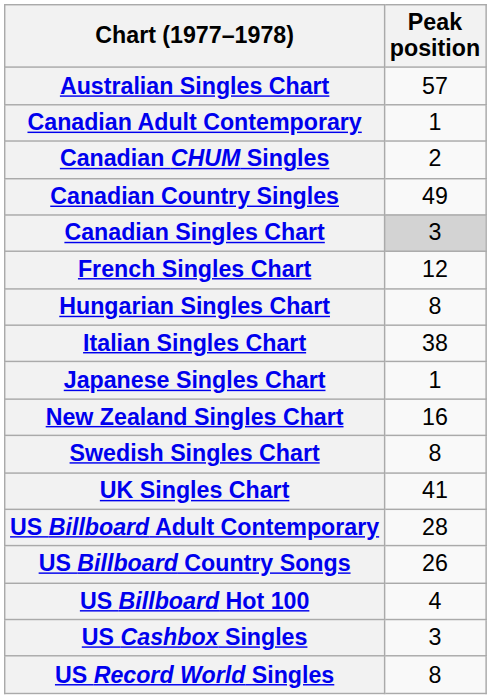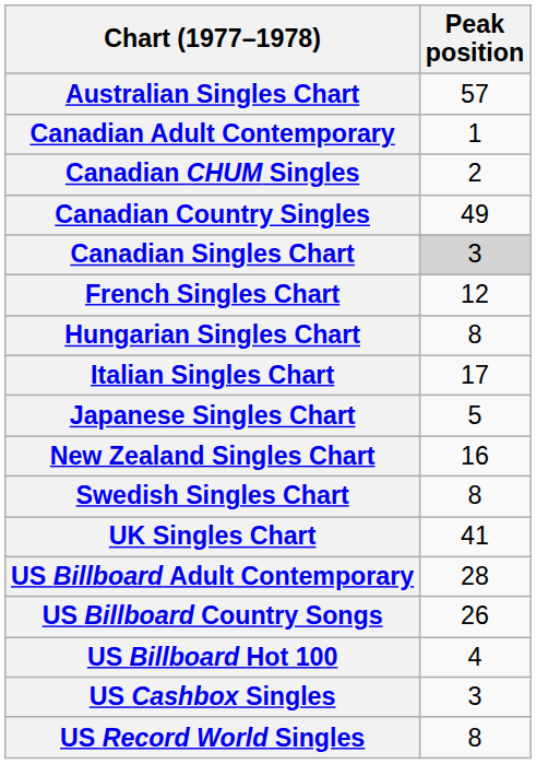 <table class="wikitable plainrowheaders sortable" style="text-align:center;">
 <tr>
 <th>Chart (1977–1978)</th>
 <th>Peak<br>position</th>
 </tr>
 <tr>
 <th scope="row"><a href='#'>Australian Singles Chart</a></th>
 <td>57</td>
 </tr>
 <tr>
 <th scope="row"><a href='#'>Canadian Adult Contemporary</a></th>
 <td>1</td>
 </tr>
 <tr>
 <th scope="row"><a href='#'>Canadian <em>CHUM</em> Singles</a></th>
 <td>2</td>
 </tr>
 <tr>
 <th scope="row"><a href='#'>Canadian Country Singles</a></th>
 <td>49</td>
 </tr>
 <tr>
 <th scope="row"><a href='#'>Canadian Singles Chart</a></th>
 <td style="background: lightgrey;">3</td>
 </tr>
 <tr>
 <th scope="row"><a href='#'>French Singles Chart</a></th>
 <td>12</td>
 </tr>
 <tr>
 <th scope="row"><a href='#'>Hungarian Singles Chart</a></th>
 <td>8</td>
 </tr>
 <tr>
 <th scope="row"><a href='#'>Italian Singles Chart</a></th>
-<td>38</td>
+<td>17</td>
 </tr>
 <tr>
 <th scope="row"><a href='#'>Japanese Singles Chart</a></th>
-<td>1</td>
+<td>5</td>
 </tr>
 <tr>
 <th scope="row"><a href='#'>New Zealand Singles Chart</a></th>
 <td>16</td>
 </tr>
 <tr>
 <th scope="row"><a href='#'>Swedish Singles Chart</a></th>
 <td>8</td>
 </tr>
 <tr>
 <th scope="row"><a href='#'>UK Singles Chart</a></th>
 <td>41</td>
 </tr>
 <tr>
 <th scope="row"><a href='#'>US <em>Billboard</em> Adult Contemporary</a></th>
 <td>28</td>
 </tr>
 <tr>
 <th scope="row"><a href='#'>US <em>Billboard</em> Country Songs</a></th>
 <td>26</td>
 </tr>
 <tr>
 <th scope="row"><a href='#'>US <em>Billboard</em> Hot 100</a></th>
 <td>4</td>
 </tr>
 <tr>
 <th scope="row"><a href='#'>US <em>Cashbox</em> Singles</a></th>
 <td>3</td>
 </tr>
 <tr>
 <th scope="row"><a href='#'>US <em>Record World</em> Singles</a></th>
 <td>8</td>
 </tr>
 </table>
